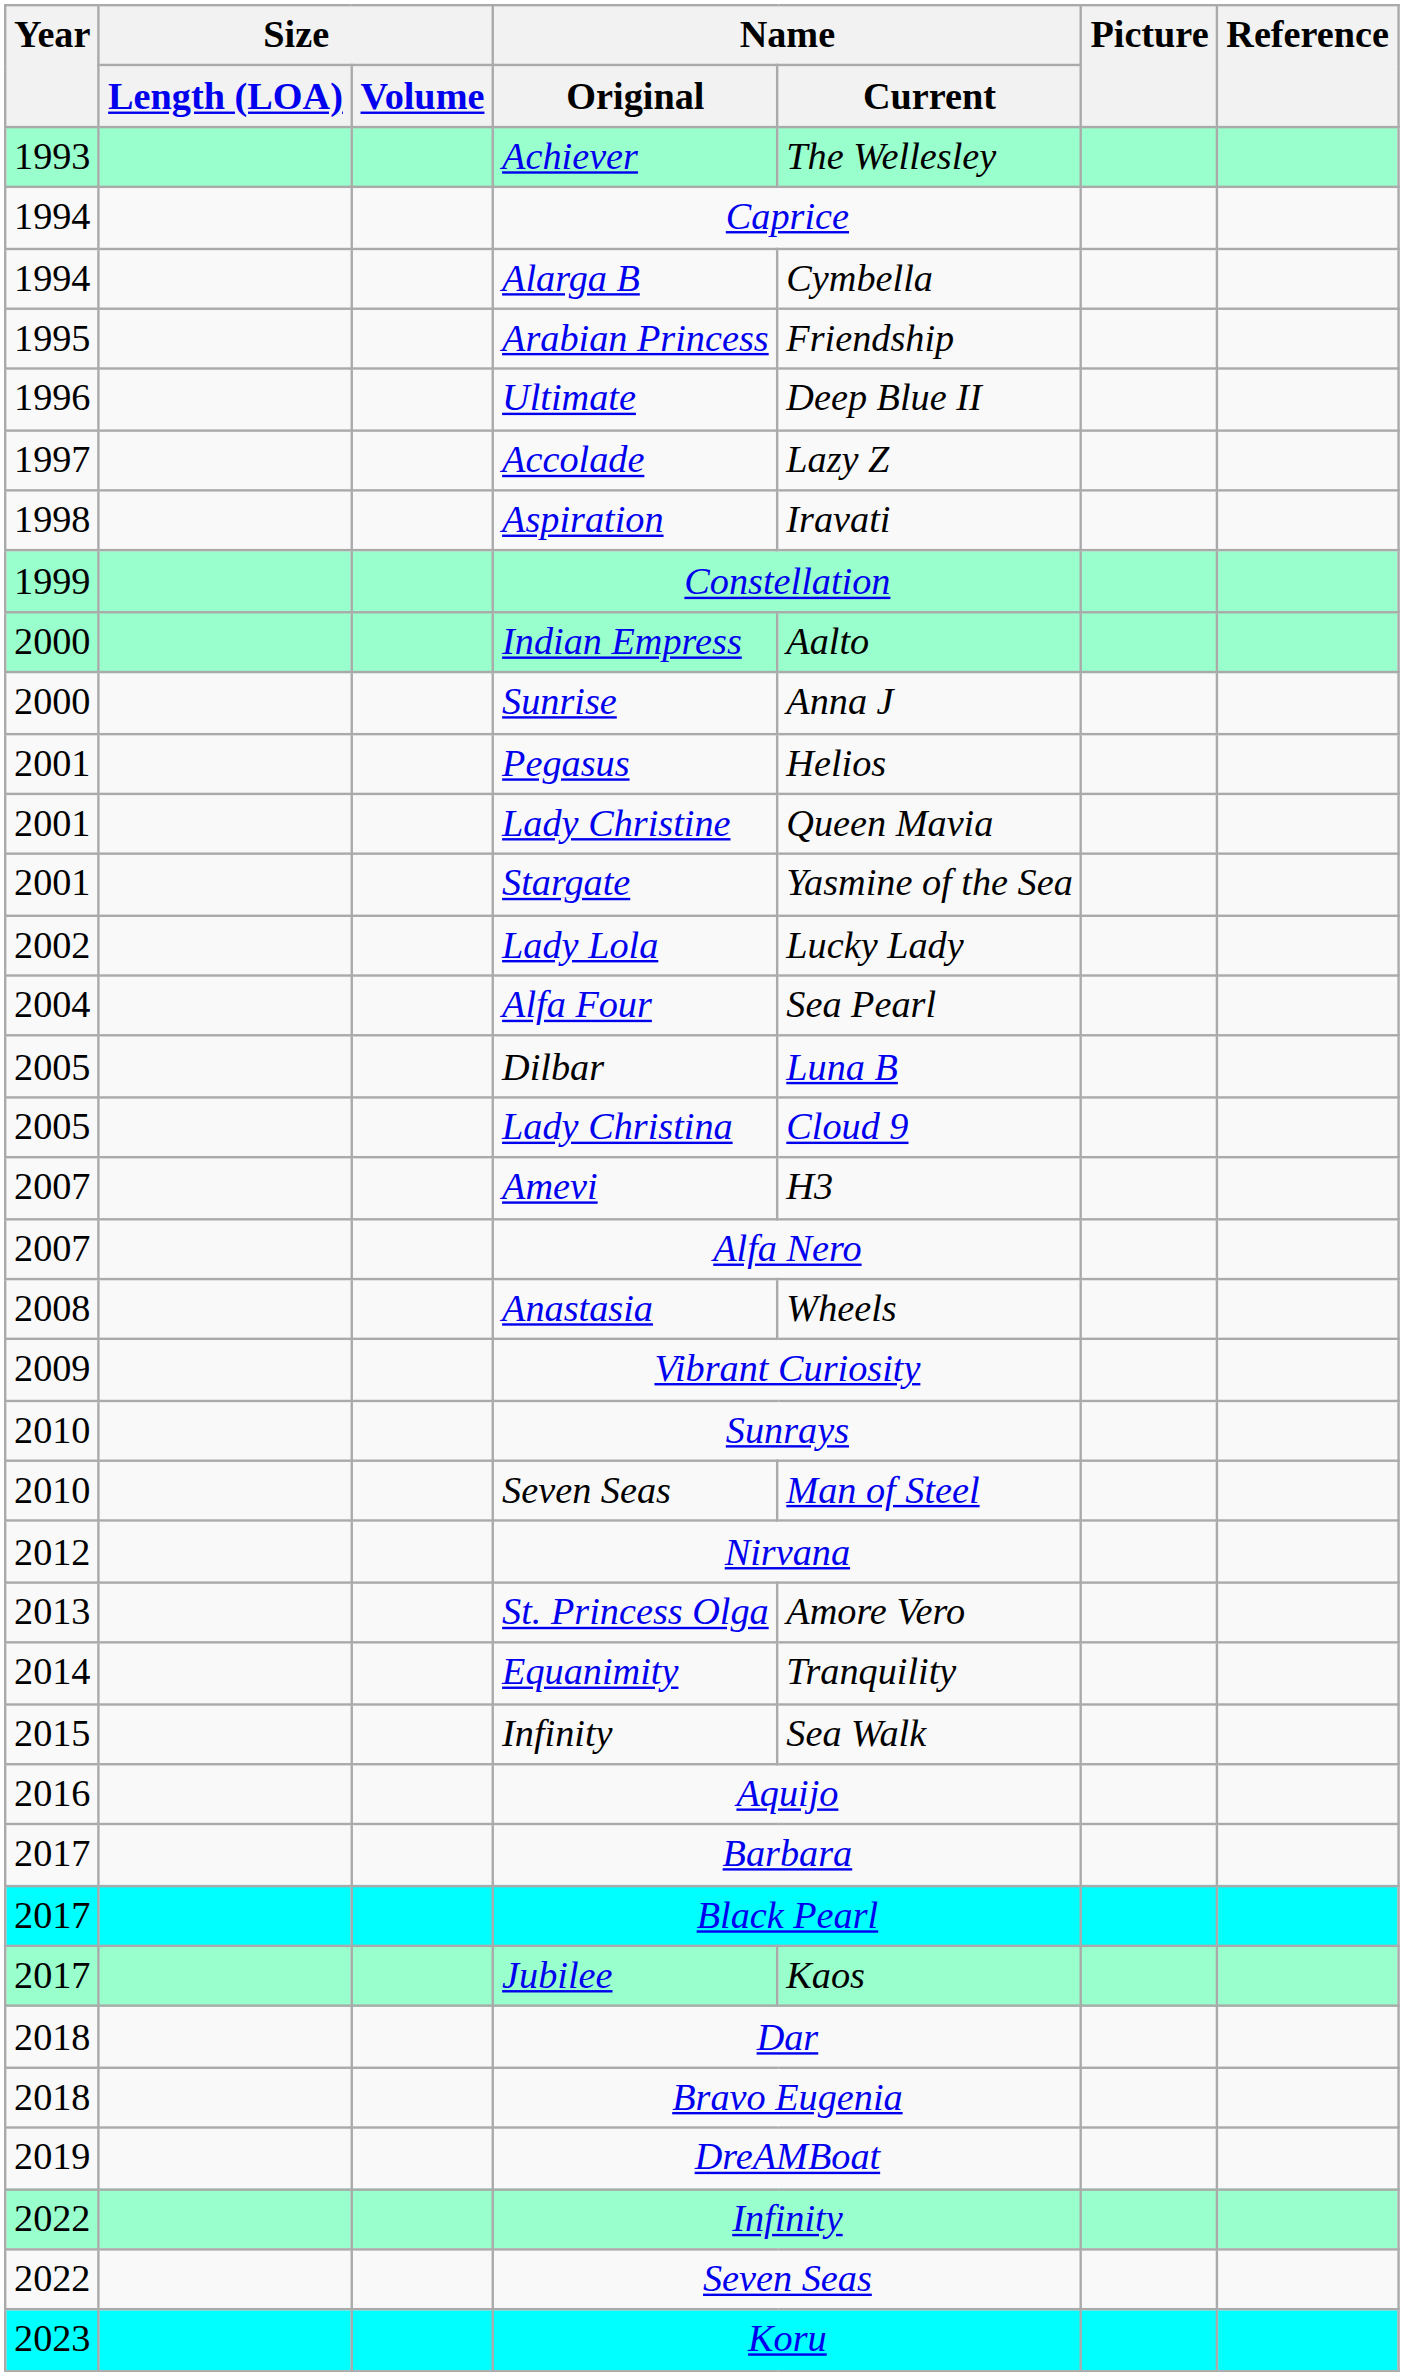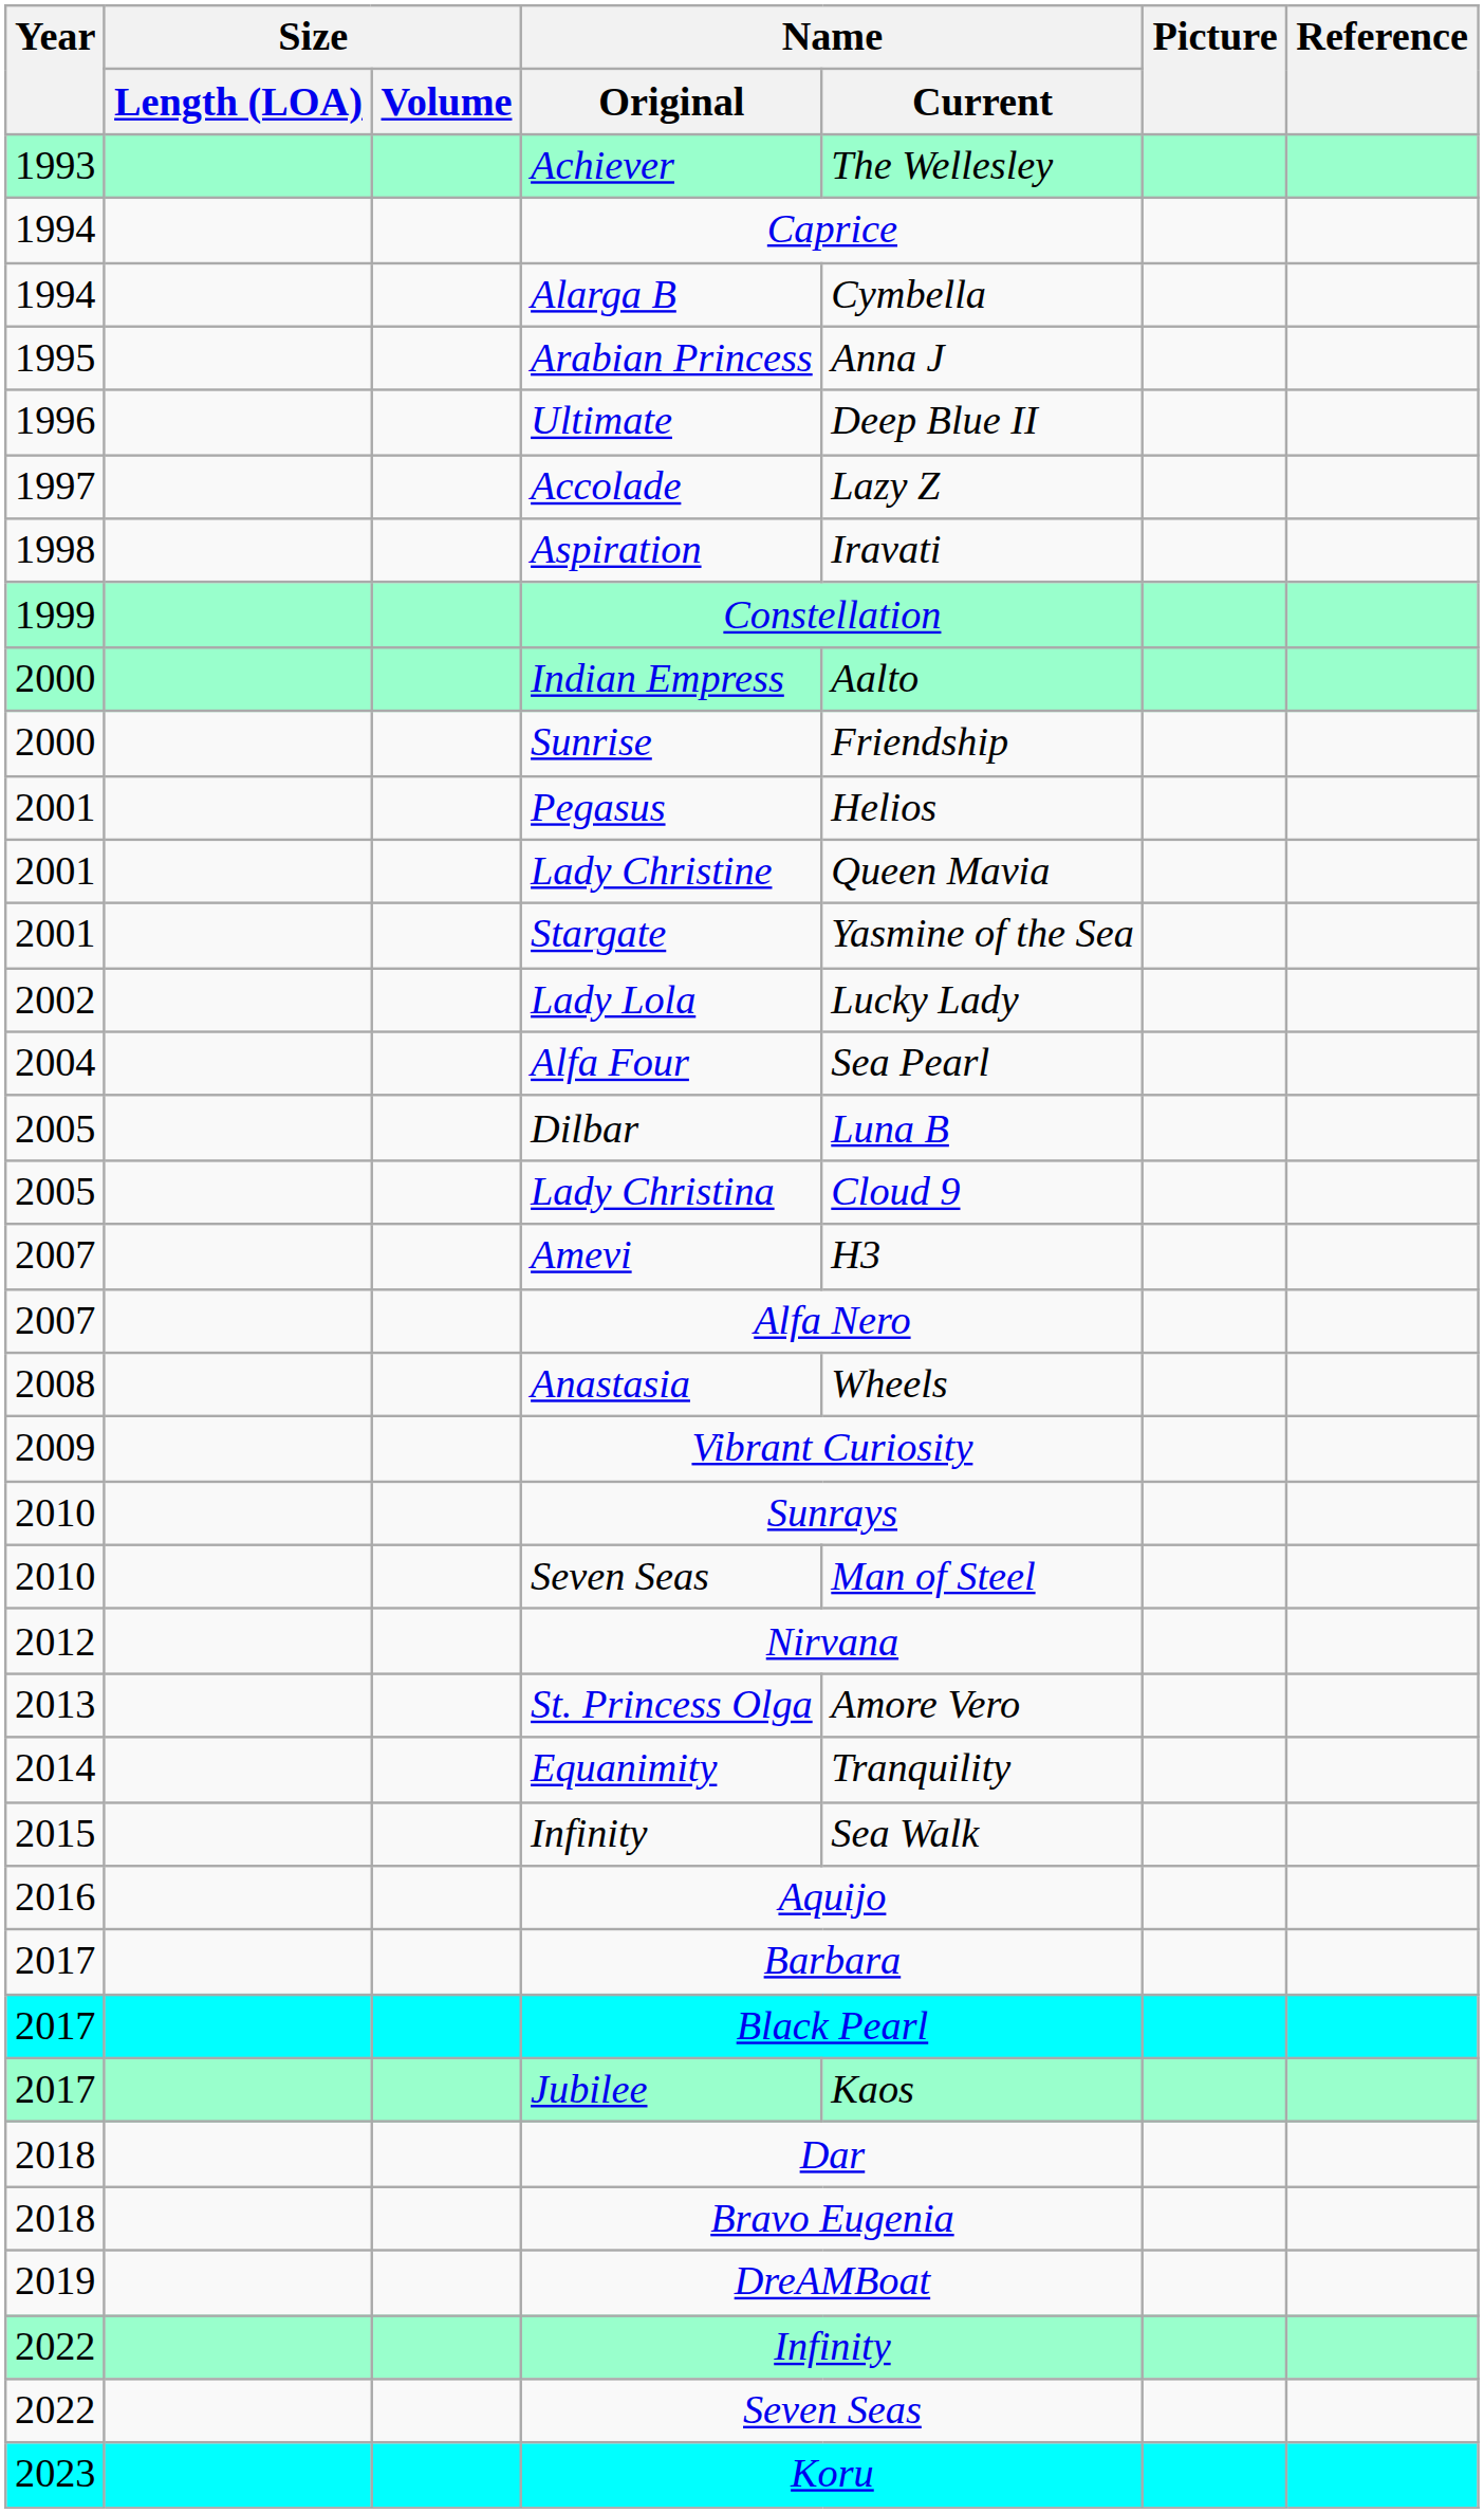 <table class="wikitable sortable">
 <tr style="vertical-align:top">
 <th rowspan="2">Year</th>
 <th colspan="2">Size</th>
 <th colspan="2">Name</th>
 <th rowspan="2">Picture</th>
 <th rowspan="2">Reference</th>
 </tr>
 <tr>
 <th><a href='#'>Length (LOA)</a></th>
 <th><a href='#'>Volume</a></th>
 <th>Original</th>
 <th>Current</th>
 </tr>
 <tr style="background-color:#9FC">
 <td>1993</td>
 <td></td>
 <td></td>
 <td><em><a href='#'>Achiever</a></em></td>
 <td><em>The Wellesley</em></td>
 <td></td>
 <td></td>
 </tr>
 <tr>
 <td>1994</td>
 <td></td>
 <td></td>
 <td colspan="2" align=center><em><a href='#'>Caprice</a></em></td>
 <td></td>
 <td></td>
 </tr>
 <tr>
 <td>1994</td>
 <td></td>
 <td></td>
 <td><em><a href='#'>Alarga B</a></em></td>
 <td><em>Cymbella</em></td>
 <td></td>
 <td></td>
 </tr>
 <tr>
 <td>1995</td>
 <td></td>
 <td></td>
 <td><em><a href='#'>Arabian Princess</a></em></td>
-<td><em>Friendship</em></td>
+<td><em>Anna J</em></td>
 <td></td>
 <td></td>
 </tr>
 <tr>
 <td>1996</td>
 <td></td>
 <td></td>
 <td><em><a href='#'>Ultimate</a></em></td>
 <td><em>Deep Blue II</em></td>
 <td></td>
 <td></td>
 </tr>
 <tr>
 <td>1997</td>
 <td></td>
 <td></td>
 <td><em><a href='#'>Accolade</a></em></td>
 <td><em>Lazy Z</em></td>
 <td></td>
 <td></td>
 </tr>
 <tr>
 <td>1998</td>
 <td></td>
 <td></td>
 <td><em><a href='#'>Aspiration</a></em></td>
 <td><em>Iravati</em></td>
 <td></td>
 <td></td>
 </tr>
 <tr style="background-color:#9FC">
 <td>1999</td>
 <td></td>
 <td></td>
 <td colspan="2" align=center><em><a href='#'>Constellation</a></em></td>
 <td></td>
 <td></td>
 </tr>
 <tr style="background-color:#9FC">
 <td>2000</td>
 <td></td>
 <td></td>
 <td><em><a href='#'>Indian Empress</a></em></td>
 <td><em>Aalto</em></td>
 <td></td>
 <td></td>
 </tr>
 <tr>
 <td>2000</td>
 <td></td>
 <td></td>
 <td><em><a href='#'>Sunrise</a></em></td>
-<td><em>Anna J</em></td>
+<td><em>Friendship</em></td>
 <td></td>
 <td></td>
 </tr>
 <tr>
 <td>2001</td>
 <td></td>
 <td></td>
 <td><em><a href='#'>Pegasus</a></em></td>
 <td><em>Helios</em></td>
 <td></td>
 <td></td>
 </tr>
 <tr>
 <td>2001</td>
 <td></td>
 <td></td>
 <td><em><a href='#'>Lady Christine</a></em></td>
 <td><em>Queen Mavia</em></td>
 <td></td>
 <td></td>
 </tr>
 <tr>
 <td>2001</td>
 <td></td>
 <td></td>
 <td><em><a href='#'>Stargate</a></em></td>
 <td><em>Yasmine of the Sea</em></td>
 <td></td>
 <td></td>
 </tr>
 <tr>
 <td>2002</td>
 <td></td>
 <td></td>
 <td><em><a href='#'>Lady Lola</a></em></td>
 <td><em>Lucky Lady</em></td>
 <td></td>
 <td></td>
 </tr>
 <tr>
 <td>2004</td>
 <td></td>
 <td></td>
 <td><em><a href='#'>Alfa Four</a></em></td>
 <td><em>Sea Pearl</em></td>
 <td></td>
 <td></td>
 </tr>
 <tr>
 <td>2005</td>
 <td></td>
 <td></td>
 <td><em>Dilbar</em></td>
 <td><em><a href='#'>Luna B</a></em></td>
 <td></td>
 <td></td>
 </tr>
 <tr>
 <td>2005</td>
 <td></td>
 <td></td>
 <td><em><a href='#'>Lady Christina</a></em></td>
 <td><em><a href='#'>Cloud 9</a></em></td>
 <td></td>
 <td></td>
 </tr>
 <tr>
 <td>2007</td>
 <td></td>
 <td></td>
 <td><em><a href='#'>Amevi</a></em></td>
 <td><em>H3</em></td>
 <td></td>
 <td></td>
 </tr>
 <tr>
 <td>2007</td>
 <td></td>
 <td></td>
 <td colspan="2" align=center><em><a href='#'>Alfa Nero</a></em></td>
 <td></td>
 <td></td>
 </tr>
 <tr>
 <td>2008</td>
 <td></td>
 <td></td>
 <td><em><a href='#'>Anastasia</a></em></td>
 <td><em>Wheels</em></td>
 <td></td>
 <td></td>
 </tr>
 <tr>
 <td>2009</td>
 <td></td>
 <td></td>
 <td colspan="2" align=center><em><a href='#'>Vibrant Curiosity</a></em></td>
 <td></td>
 <td></td>
 </tr>
 <tr>
 <td>2010</td>
 <td></td>
 <td></td>
 <td colspan="2" align=center><em><a href='#'>Sunrays</a></em></td>
 <td></td>
 <td></td>
 </tr>
 <tr>
 <td>2010</td>
 <td></td>
 <td></td>
 <td><em>Seven Seas</em></td>
 <td><em><a href='#'>Man of Steel</a></em></td>
 <td></td>
 <td></td>
 </tr>
 <tr>
 <td>2012</td>
 <td></td>
 <td></td>
 <td colspan="2" align=center><em><a href='#'>Nirvana</a></em></td>
 <td></td>
 <td></td>
 </tr>
 <tr>
 <td>2013</td>
 <td></td>
 <td></td>
 <td><em><a href='#'>St. Princess Olga</a></em></td>
 <td><em>Amore Vero</em></td>
 <td></td>
 <td></td>
 </tr>
 <tr>
 <td>2014</td>
 <td></td>
 <td></td>
 <td><em><a href='#'>Equanimity</a></em></td>
 <td><em>Tranquility</em></td>
 <td></td>
 <td></td>
 </tr>
 <tr>
 <td>2015</td>
 <td></td>
 <td></td>
 <td><em>Infinity</em></td>
 <td><em>Sea Walk</em></td>
 <td></td>
 <td></td>
 </tr>
 <tr>
 <td>2016</td>
 <td></td>
 <td></td>
 <td colspan="2" align=center><em><a href='#'>Aquijo</a></em></td>
 <td></td>
 <td></td>
 </tr>
 <tr>
 <td>2017</td>
 <td></td>
 <td></td>
 <td colspan="2" align=center><em><a href='#'>Barbara</a></em></td>
 <td></td>
 <td></td>
 </tr>
 <tr style="background-color:cyan">
 <td>2017</td>
 <td></td>
 <td></td>
 <td colspan="2" align=center><em><a href='#'>Black Pearl</a></em></td>
 <td></td>
 <td></td>
 </tr>
 <tr style="background-color:#9FC">
 <td>2017</td>
 <td></td>
 <td></td>
 <td><em><a href='#'>Jubilee</a></em></td>
 <td><em>Kaos</em></td>
 <td></td>
 <td></td>
 </tr>
 <tr>
 <td>2018</td>
 <td></td>
 <td></td>
 <td colspan="2" align=center><em><a href='#'>Dar</a></em></td>
 <td></td>
 <td></td>
 </tr>
 <tr>
 <td>2018</td>
 <td></td>
 <td></td>
 <td colspan="2" align=center><em><a href='#'>Bravo Eugenia</a></em></td>
 <td></td>
 <td></td>
 </tr>
 <tr>
 <td>2019</td>
 <td></td>
 <td></td>
 <td colspan="2" align=center><em><a href='#'>DreAMBoat</a></em></td>
 <td></td>
 <td></td>
 </tr>
 <tr style="background-color:#9FC">
 <td>2022</td>
 <td></td>
 <td></td>
 <td colspan="2" align=center><em><a href='#'>Infinity</a></em></td>
 <td></td>
 <td></td>
 </tr>
 <tr>
 <td>2022</td>
 <td></td>
 <td></td>
 <td colspan="2" align=center><em><a href='#'>Seven Seas</a></em></td>
 <td></td>
 <td></td>
 </tr>
 <tr style="background-color:cyan">
 <td>2023</td>
 <td></td>
 <td></td>
 <td colspan="2" align=center><em><a href='#'>Koru</a></em></td>
 <td></td>
 <td></td>
 </tr>
 </table>
